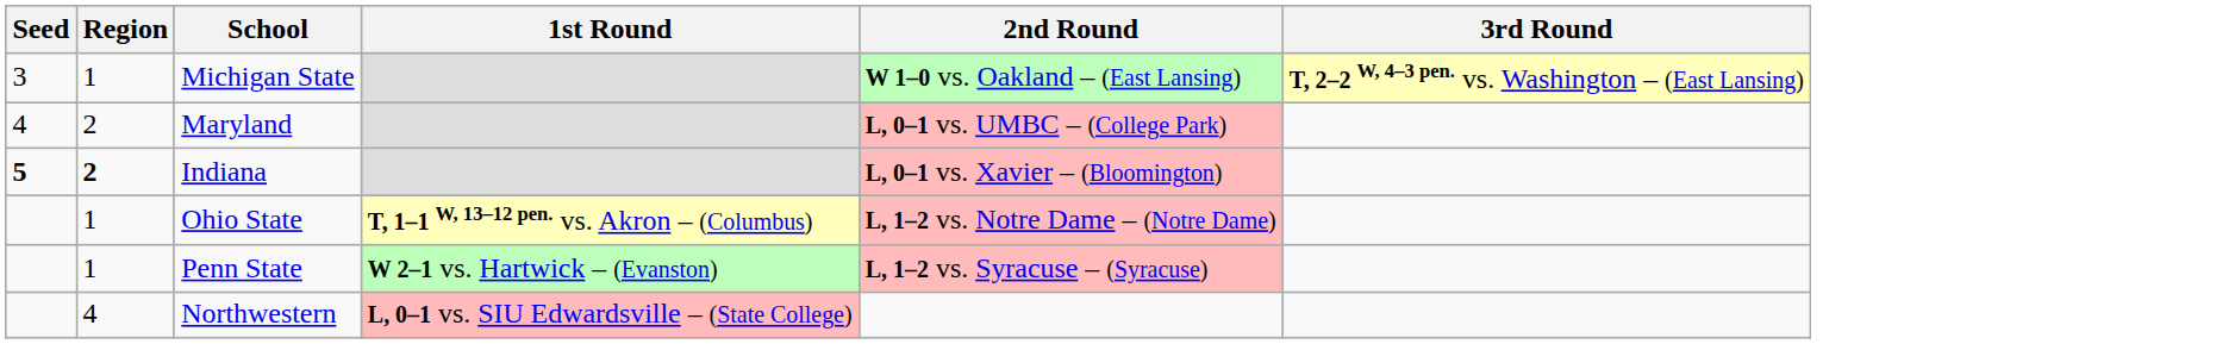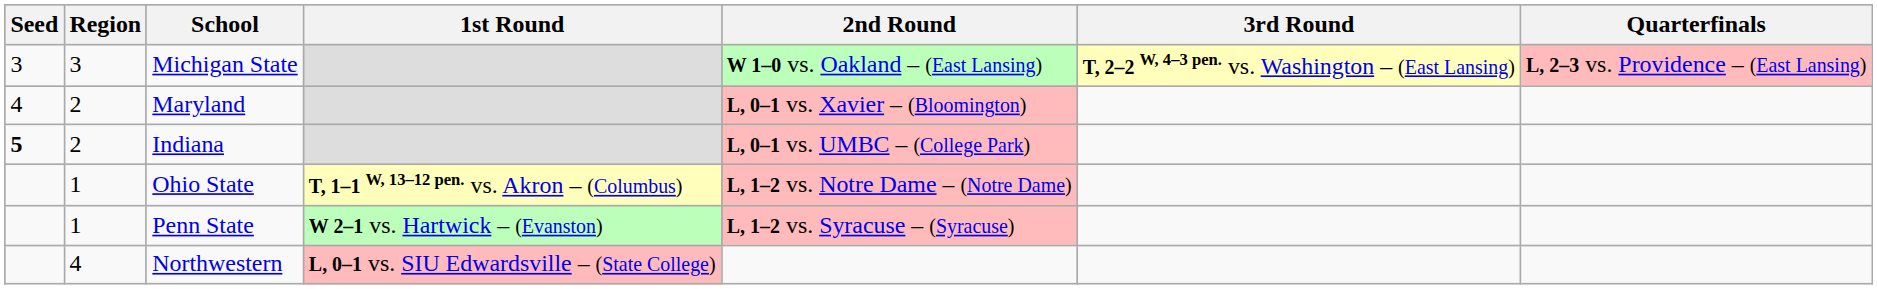 <table class="sortable wikitable" style="white-space:nowrap; font-size:90%;">
 <tr>
 <th>Seed</th>
 <th>Region</th>
 <th>School</th>
 <th>1st Round</th>
 <th>2nd Round</th>
 <th>3rd Round</th>
+<th>Quarterfinals</th>
 </tr>
 <tr>
 <td>3</td>
-<td>1</td>
+<td>3</td>
 <td><a href='#'>Michigan State</a></td>
 <td bgcolor=#ddd></td>
 <td style="background:#bfb;"><small><strong>W 1–0</strong></small> vs. <a href='#'>Oakland</a> – <small>(<a href='#'>East Lansing</a>)</small></td>
 <td style="background:#FFB;"><small><strong>T, 2–2 <sup>W, 4–3 pen.</sup></strong></small> vs. <a href='#'>Washington</a> – <small>(<a href='#'>East Lansing</a>)</small></td>
+<td style="background:#FBB"><small><strong>L, 2–3</strong></small> vs. <a href='#'>Providence</a> – <small>(<a href='#'>East Lansing</a>)</small></td>
 </tr>
 <tr>
 <td>4</td>
 <td>2</td>
 <td><a href='#'>Maryland</a></td>
 <td bgcolor=#ddd></td>
-<td style="background:#FBB"><small><strong>L, 0–1</strong></small> vs. <a href='#'>UMBC</a> – <small>(<a href='#'>College Park</a>)</small></td>
+<td style="background:#FBB"><small><strong>L, 0–1</strong></small> vs. <a href='#'>Xavier</a> – <small>(<a href='#'>Bloomington</a>)</small></td>
+<td></td>
 <td></td>
 </tr>
 <tr>
 <td><strong>5</strong></td>
-<td><strong>2</strong></td>
+<td>2</td>
 <td><a href='#'>Indiana</a></td>
 <td bgcolor=#ddd></td>
-<td style="background:#FBB"><small><strong>L, 0–1</strong></small> vs. <a href='#'>Xavier</a> – <small>(<a href='#'>Bloomington</a>)</small></td>
+<td style="background:#FBB"><small><strong>L, 0–1</strong></small> vs. <a href='#'>UMBC</a> – <small>(<a href='#'>College Park</a>)</small></td>
+<td></td>
 <td></td>
 </tr>
 <tr>
 <td></td>
 <td>1</td>
 <td><a href='#'>Ohio State</a></td>
 <td style="background:#FFB;"><small><strong>T, 1–1 <sup>W, 13–12 pen.</sup></strong></small> vs. <a href='#'>Akron</a> – <small>(<a href='#'>Columbus</a>)</small></td>
 <td style="background:#FBB"><small><strong>L, 1–2</strong></small> vs. <a href='#'>Notre Dame</a> – <small>(<a href='#'>Notre Dame</a>)</small></td>
 <td></td>
+<td></td>
 </tr>
 <tr>
 <td></td>
 <td>1</td>
 <td><a href='#'>Penn State</a></td>
 <td style="background:#bfb;"><small><strong>W 2–1</strong></small> vs. <a href='#'>Hartwick</a> – <small>(<a href='#'>Evanston</a>)</small></td>
 <td style="background:#FBB"><small><strong>L, 1–2</strong></small> vs. <a href='#'>Syracuse</a> – <small>(<a href='#'>Syracuse</a>)</small></td>
+<td></td>
 <td></td>
 </tr>
 <tr>
 <td></td>
 <td>4</td>
 <td><a href='#'>Northwestern</a></td>
 <td style="background:#FBB"><small><strong>L, 0–1</strong></small> vs. <a href='#'>SIU Edwardsville</a> – <small>(<a href='#'>State College</a>)</small></td>
 <td></td>
 <td></td>
+<td></td>
 </tr>
 </table>
